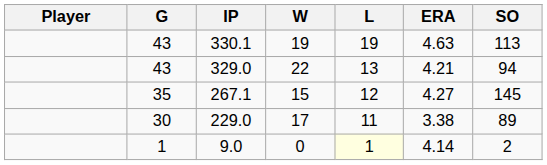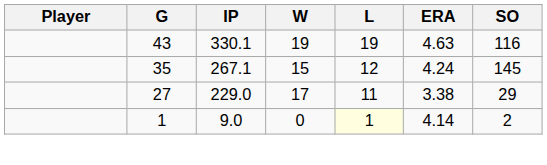 <table class="wikitable sortable">
 <tr>
 <th bgcolor="#DDDDFF" width="16%">Player</th>
 <th bgcolor="#DDDDFF" width="9%">G</th>
 <th bgcolor="#DDDDFF" width="9%">IP</th>
 <th bgcolor="#DDDDFF" width="9%">W</th>
 <th bgcolor="#DDDDFF" width="9%">L</th>
 <th bgcolor="#DDDDFF" width="9%">ERA</th>
 <th bgcolor="#DDDDFF" width="9%">SO</th>
 </tr>
 <tr align="center">
 <td></td>
 <td>43</td>
 <td>330.1</td>
 <td>19</td>
 <td>19</td>
 <td>4.63</td>
-<td>113</td>
-</tr>
-<tr align="center">
-<td></td>
-<td>43</td>
-<td>329.0</td>
-<td>22</td>
-<td>13</td>
-<td>4.21</td>
-<td>94</td>
+<td>116</td>
 </tr>
 <tr align="center">
 <td></td>
 <td>35</td>
 <td>267.1</td>
 <td>15</td>
 <td>12</td>
-<td>4.27</td>
+<td>4.24</td>
 <td>145</td>
 </tr>
 <tr align="center">
 <td></td>
-<td>30</td>
+<td>27</td>
 <td>229.0</td>
 <td>17</td>
 <td>11</td>
 <td>3.38</td>
-<td>89</td>
+<td>29</td>
 </tr>
 <tr align="center">
 <td></td>
 <td>1</td>
 <td>9.0</td>
 <td>0</td>
 <td style="background: lightyellow;">1</td>
 <td>4.14</td>
 <td>2</td>
 </tr>
 </table>
